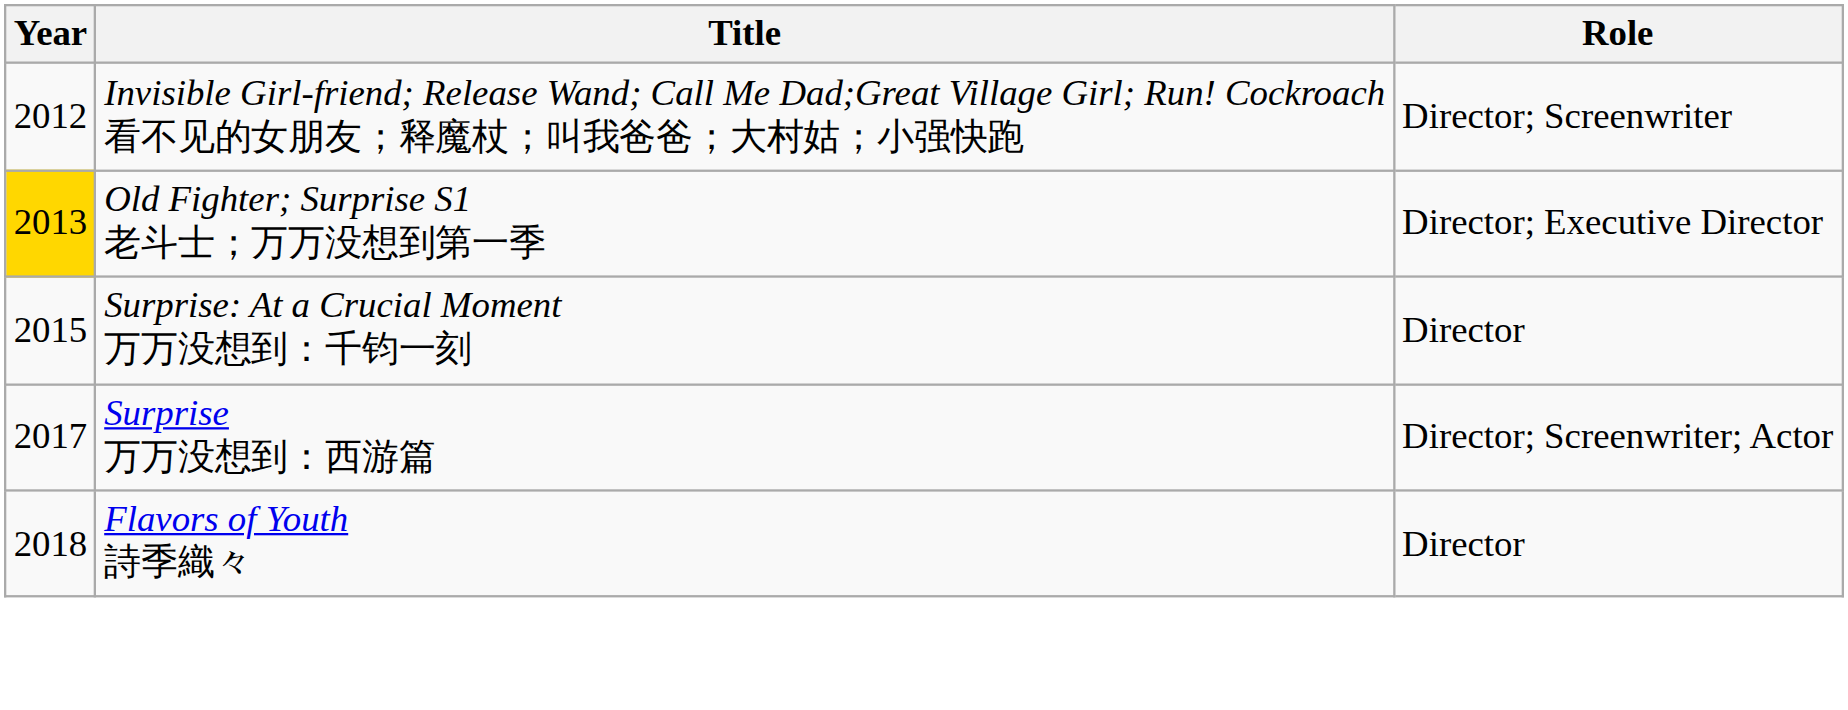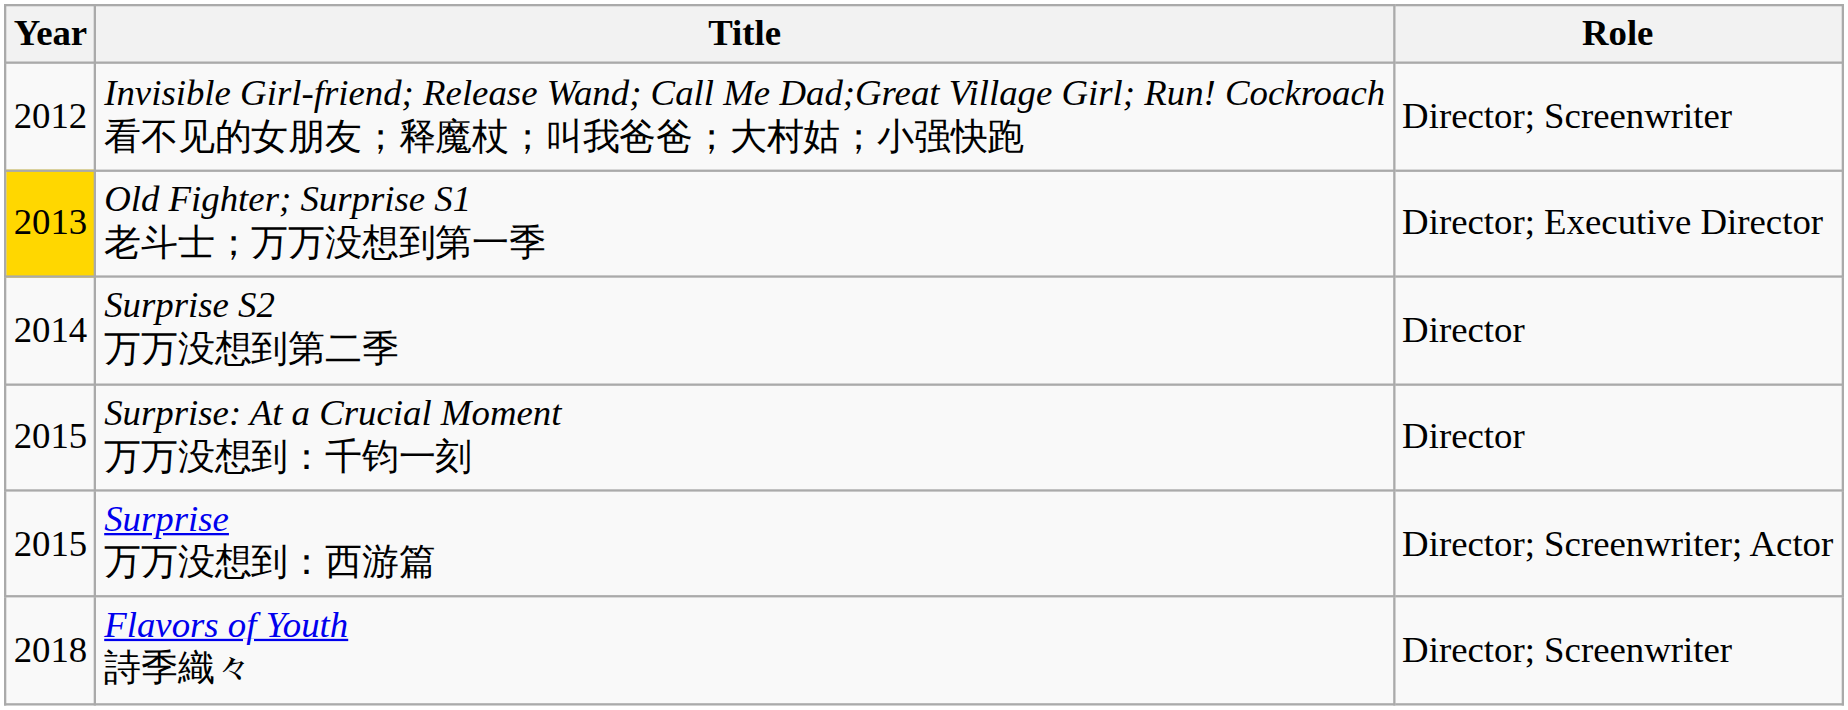 <table class="wikitable sortable">
 <tr>
 <th>Year</th>
 <th>Title</th>
 <th>Role</th>
 </tr>
 <tr>
 <td>2012</td>
 <td><em>Invisible Girl-friend; Release Wand; Call Me Dad;Great Village Girl; Run! Cockroach</em><br>看不见的女朋友；释魔杖；叫我爸爸；大村姑；小强快跑</td>
 <td>Director; Screenwriter</td>
 </tr>
 <tr>
 <td style="background: gold;">2013</td>
 <td><em>Old Fighter</em><em>; Surprise S1</em><br>老斗士；万万没想到第一季</td>
 <td>Director; Executive Director</td>
 </tr>
 <tr>
+<td>2014</td>
+<td><em>Surprise S2</em><br>万万没想到第二季</td>
+<td>Director</td>
+</tr>
+<tr>
 <td>2015</td>
 <td><em>Surprise: At a Crucial Moment</em><br>万万没想到：千钧一刻</td>
 <td>Director</td>
 </tr>
 <tr>
-<td>2017</td>
+<td>2015</td>
 <td><em><a href='#'>Surprise</a></em><br>万万没想到：西游篇</td>
 <td>Director; Screenwriter; Actor</td>
 </tr>
 <tr>
 <td>2018</td>
 <td><em><a href='#'>Flavors of Youth</a></em><br>詩季織々</td>
-<td>Director</td>
+<td>Director; Screenwriter</td>
 </tr>
 </table>
